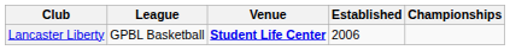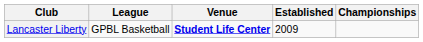 <table class="wikitable">
 <tr>
 <th scope="col">Club</th>
 <th scope="col">League</th>
 <th scope="col">Venue</th>
 <th scope="col">Established</th>
 <th scope="col">Championships</th>
 </tr>
 <tr>
 <th scope="row" style="font-weight: normal;"><a href='#'>Lancaster Liberty</a></th>
 <td>GPBL Basketball</td>
 <td><strong><a href='#'>Student Life Center</a></strong></td>
-<td>2006</td>
+<td>2009</td>
 <td> </td>
 </tr>
 </table>
